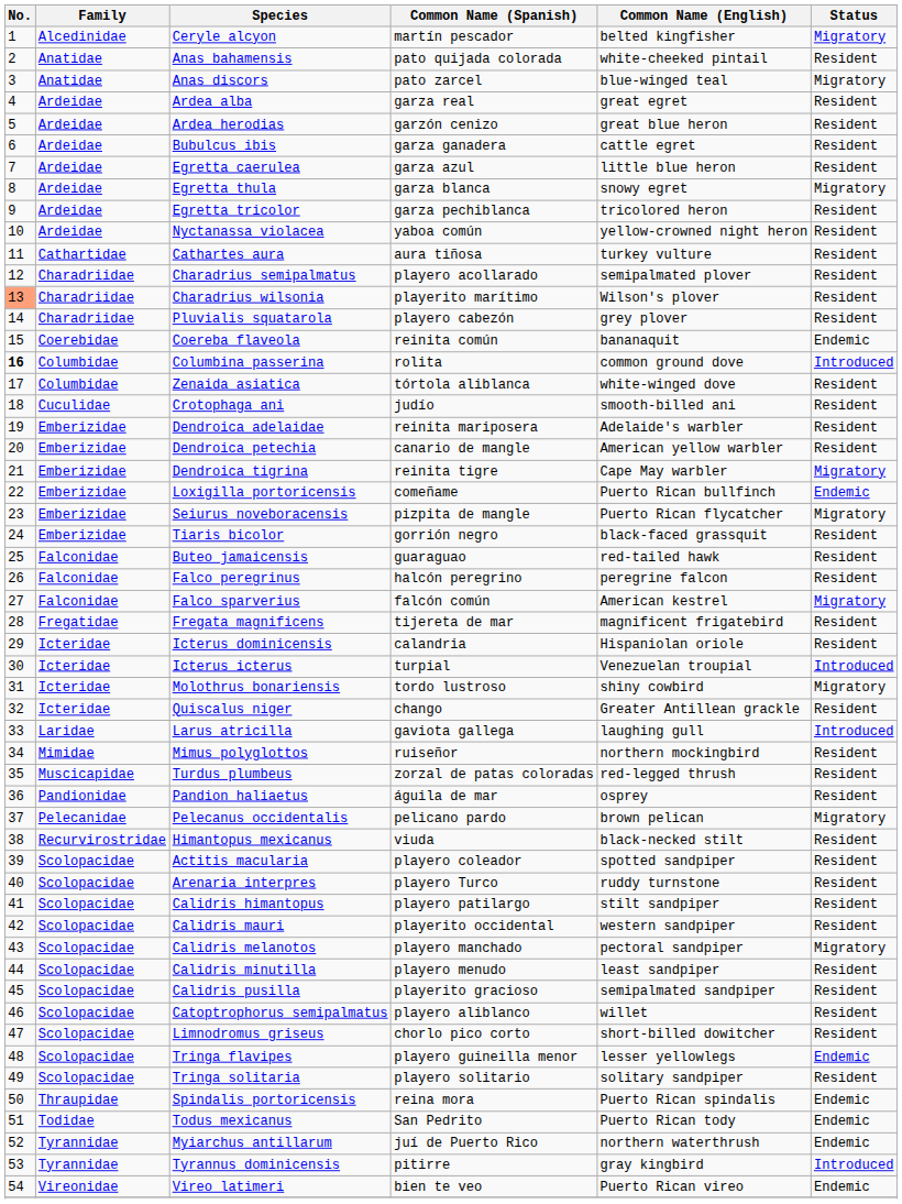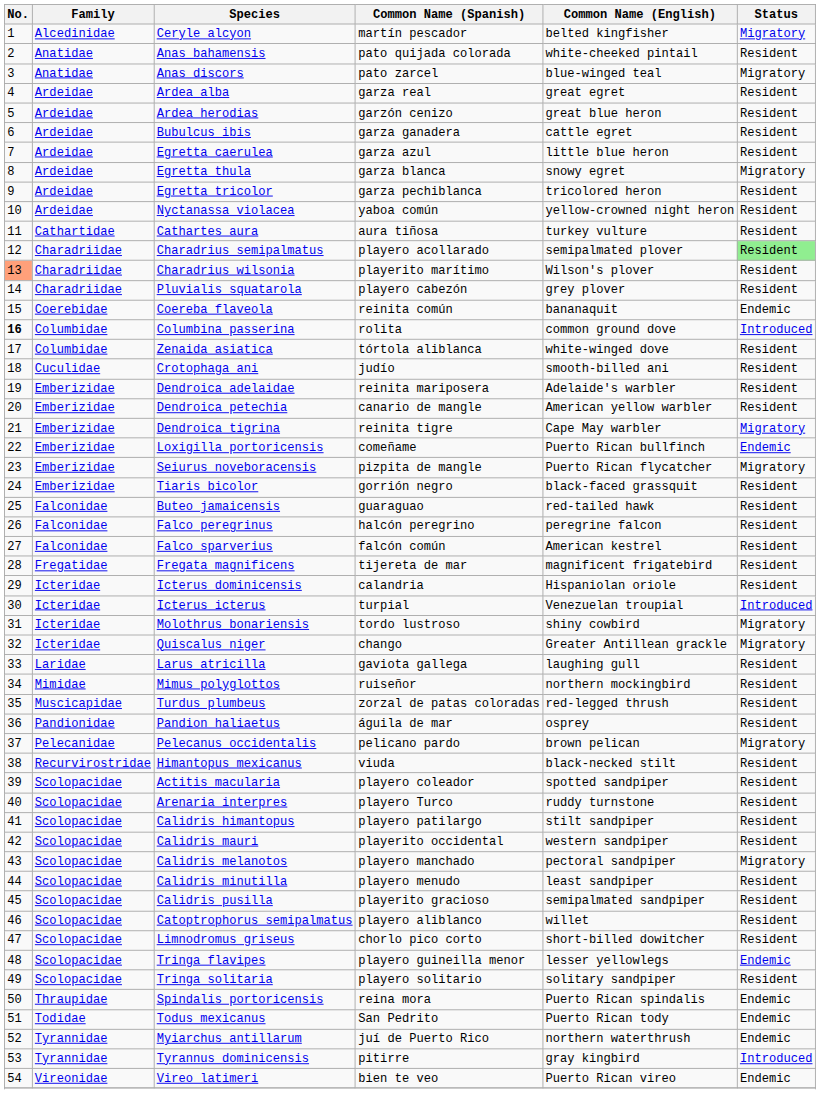 <table class="wikitable sortable">
 <tr>
 <th>No.</th>
 <th>Family</th>
 <th>Species</th>
 <th>Common Name (Spanish)</th>
 <th>Common Name (English)</th>
 <th>Status</th>
 </tr>
 <tr>
 <td>1</td>
 <td><a href='#'>Alcedinidae</a></td>
 <td><a href='#'>Ceryle alcyon</a></td>
 <td>martín pescador</td>
 <td>belted kingfisher</td>
 <td><a href='#'>Migratory</a></td>
 </tr>
 <tr>
 <td>2</td>
 <td><a href='#'>Anatidae</a></td>
 <td><a href='#'>Anas bahamensis</a></td>
 <td>pato quijada colorada</td>
 <td>white-cheeked pintail</td>
 <td>Resident</td>
 </tr>
 <tr>
 <td>3</td>
 <td><a href='#'>Anatidae</a></td>
 <td><a href='#'>Anas discors</a></td>
 <td>pato zarcel</td>
 <td>blue-winged teal</td>
 <td>Migratory</td>
 </tr>
 <tr>
 <td>4</td>
 <td><a href='#'>Ardeidae</a></td>
 <td><a href='#'>Ardea alba</a></td>
 <td>garza real</td>
 <td>great egret</td>
 <td>Resident</td>
 </tr>
 <tr>
 <td>5</td>
 <td><a href='#'>Ardeidae</a></td>
 <td><a href='#'>Ardea herodias</a></td>
 <td>garzón cenizo</td>
 <td>great blue heron</td>
 <td>Resident</td>
 </tr>
 <tr>
 <td>6</td>
 <td><a href='#'>Ardeidae</a></td>
 <td><a href='#'>Bubulcus ibis</a></td>
 <td>garza ganadera</td>
 <td>cattle egret</td>
 <td>Resident</td>
 </tr>
 <tr>
 <td>7</td>
 <td><a href='#'>Ardeidae</a></td>
 <td><a href='#'>Egretta caerulea</a></td>
 <td>garza azul</td>
 <td>little blue heron</td>
 <td>Resident</td>
 </tr>
 <tr>
 <td>8</td>
 <td><a href='#'>Ardeidae</a></td>
 <td><a href='#'>Egretta thula</a></td>
 <td>garza blanca</td>
 <td>snowy egret</td>
 <td>Migratory</td>
 </tr>
 <tr>
 <td>9</td>
 <td><a href='#'>Ardeidae</a></td>
 <td><a href='#'>Egretta tricolor</a></td>
 <td>garza pechiblanca</td>
 <td>tricolored heron</td>
 <td>Resident</td>
 </tr>
 <tr>
 <td>10</td>
 <td><a href='#'>Ardeidae</a></td>
 <td><a href='#'>Nyctanassa violacea</a></td>
 <td>yaboa común</td>
 <td>yellow-crowned night heron</td>
 <td>Resident</td>
 </tr>
 <tr>
 <td>11</td>
 <td><a href='#'>Cathartidae</a></td>
 <td><a href='#'>Cathartes aura</a></td>
 <td>aura tiñosa</td>
 <td>turkey vulture</td>
 <td>Resident</td>
 </tr>
 <tr>
 <td>12</td>
 <td><a href='#'>Charadriidae</a></td>
 <td><a href='#'>Charadrius semipalmatus</a></td>
 <td>playero acollarado</td>
 <td>semipalmated plover</td>
-<td>Resident</td>
+<td style="background: lightgreen;">Resident</td>
 </tr>
 <tr>
 <td style="background: lightsalmon;">13</td>
 <td><a href='#'>Charadriidae</a></td>
 <td><a href='#'>Charadrius wilsonia</a></td>
 <td>playerito marítimo</td>
 <td>Wilson's plover</td>
 <td>Resident</td>
 </tr>
 <tr>
 <td>14</td>
 <td><a href='#'>Charadriidae</a></td>
 <td><a href='#'>Pluvialis squatarola</a></td>
 <td>playero cabezón</td>
 <td>grey plover</td>
 <td>Resident</td>
 </tr>
 <tr>
 <td>15</td>
 <td><a href='#'>Coerebidae</a></td>
 <td><a href='#'>Coereba flaveola</a></td>
 <td>reinita común</td>
 <td>bananaquit</td>
 <td>Endemic</td>
 </tr>
 <tr>
 <td><strong>16</strong></td>
 <td><a href='#'>Columbidae</a></td>
 <td><a href='#'>Columbina passerina</a></td>
 <td>rolita</td>
 <td>common ground dove</td>
 <td><a href='#'>Introduced</a></td>
 </tr>
 <tr>
 <td>17</td>
 <td><a href='#'>Columbidae</a></td>
 <td><a href='#'>Zenaida asiatica</a></td>
 <td>tórtola aliblanca</td>
 <td>white-winged dove</td>
 <td>Resident</td>
 </tr>
 <tr>
 <td>18</td>
 <td><a href='#'>Cuculidae</a></td>
 <td><a href='#'>Crotophaga ani</a></td>
 <td>judío</td>
 <td>smooth-billed ani</td>
 <td>Resident</td>
 </tr>
 <tr>
 <td>19</td>
 <td><a href='#'>Emberizidae</a></td>
 <td><a href='#'>Dendroica adelaidae</a></td>
 <td>reinita mariposera</td>
 <td>Adelaide's warbler</td>
 <td>Resident</td>
 </tr>
 <tr>
 <td>20</td>
 <td><a href='#'>Emberizidae</a></td>
 <td><a href='#'>Dendroica petechia</a></td>
 <td>canario de mangle</td>
 <td>American yellow warbler</td>
 <td>Resident</td>
 </tr>
 <tr>
 <td>21</td>
 <td><a href='#'>Emberizidae</a></td>
 <td><a href='#'>Dendroica tigrina</a></td>
 <td>reinita tigre</td>
 <td>Cape May warbler</td>
 <td><a href='#'>Migratory</a></td>
 </tr>
 <tr>
 <td>22</td>
 <td><a href='#'>Emberizidae</a></td>
 <td><a href='#'>Loxigilla portoricensis</a></td>
 <td>comeñame</td>
 <td>Puerto Rican bullfinch</td>
 <td><a href='#'>Endemic</a></td>
 </tr>
 <tr>
 <td>23</td>
 <td><a href='#'>Emberizidae</a></td>
 <td><a href='#'>Seiurus noveboracensis</a></td>
 <td>pizpita de mangle</td>
 <td>Puerto Rican flycatcher</td>
 <td>Migratory</td>
 </tr>
 <tr>
 <td>24</td>
 <td><a href='#'>Emberizidae</a></td>
 <td><a href='#'>Tiaris bicolor</a></td>
 <td>gorrión negro</td>
 <td>black-faced grassquit</td>
 <td>Resident</td>
 </tr>
 <tr>
 <td>25</td>
 <td><a href='#'>Falconidae</a></td>
 <td><a href='#'>Buteo jamaicensis</a></td>
 <td>guaraguao</td>
 <td>red-tailed hawk</td>
 <td>Resident</td>
 </tr>
 <tr>
 <td>26</td>
 <td><a href='#'>Falconidae</a></td>
 <td><a href='#'>Falco peregrinus</a></td>
 <td>halcón peregrino</td>
 <td>peregrine falcon</td>
 <td>Resident</td>
 </tr>
 <tr>
 <td>27</td>
 <td><a href='#'>Falconidae</a></td>
 <td><a href='#'>Falco sparverius</a></td>
 <td>falcón común</td>
 <td>American kestrel</td>
-<td><a href='#'>Migratory</a></td>
+<td>Resident</td>
 </tr>
 <tr>
 <td>28</td>
 <td><a href='#'>Fregatidae</a></td>
 <td><a href='#'>Fregata magnificens</a></td>
 <td>tijereta de mar</td>
 <td>magnificent frigatebird</td>
 <td>Resident</td>
 </tr>
 <tr>
 <td>29</td>
 <td><a href='#'>Icteridae</a></td>
 <td><a href='#'>Icterus dominicensis</a></td>
 <td>calandria</td>
 <td>Hispaniolan oriole</td>
 <td>Resident</td>
 </tr>
 <tr>
 <td>30</td>
 <td><a href='#'>Icteridae</a></td>
 <td><a href='#'>Icterus icterus</a></td>
 <td>turpial</td>
 <td>Venezuelan troupial</td>
 <td><a href='#'>Introduced</a></td>
 </tr>
 <tr>
 <td>31</td>
 <td><a href='#'>Icteridae</a></td>
 <td><a href='#'>Molothrus bonariensis</a></td>
 <td>tordo lustroso</td>
 <td>shiny cowbird</td>
 <td>Migratory</td>
 </tr>
 <tr>
 <td>32</td>
 <td><a href='#'>Icteridae</a></td>
 <td><a href='#'>Quiscalus niger</a></td>
 <td>chango</td>
 <td>Greater Antillean grackle</td>
-<td>Resident</td>
+<td>Migratory</td>
 </tr>
 <tr>
 <td>33</td>
 <td><a href='#'>Laridae</a></td>
 <td><a href='#'>Larus atricilla</a></td>
 <td>gaviota gallega</td>
 <td>laughing gull</td>
-<td><a href='#'>Introduced</a></td>
+<td>Resident</td>
 </tr>
 <tr>
 <td>34</td>
 <td><a href='#'>Mimidae</a></td>
 <td><a href='#'>Mimus polyglottos</a></td>
 <td>ruiseñor</td>
 <td>northern mockingbird</td>
 <td>Resident</td>
 </tr>
 <tr>
 <td>35</td>
 <td><a href='#'>Muscicapidae</a></td>
 <td><a href='#'>Turdus plumbeus</a></td>
 <td>zorzal de patas coloradas</td>
 <td>red-legged thrush</td>
 <td>Resident</td>
 </tr>
 <tr>
 <td>36</td>
 <td><a href='#'>Pandionidae</a></td>
 <td><a href='#'>Pandion haliaetus</a></td>
 <td>águila de mar</td>
 <td>osprey</td>
 <td>Resident</td>
 </tr>
 <tr>
 <td>37</td>
 <td><a href='#'>Pelecanidae</a></td>
 <td><a href='#'>Pelecanus occidentalis</a></td>
 <td>pelicano pardo</td>
 <td>brown pelican</td>
 <td>Migratory</td>
 </tr>
 <tr>
 <td>38</td>
 <td><a href='#'>Recurvirostridae</a></td>
 <td><a href='#'>Himantopus mexicanus</a></td>
 <td>viuda</td>
 <td>black-necked stilt</td>
 <td>Resident</td>
 </tr>
 <tr>
 <td>39</td>
 <td><a href='#'>Scolopacidae</a></td>
 <td><a href='#'>Actitis macularia</a></td>
 <td>playero coleador</td>
 <td>spotted sandpiper</td>
 <td>Resident</td>
 </tr>
 <tr>
 <td>40</td>
 <td><a href='#'>Scolopacidae</a></td>
 <td><a href='#'>Arenaria interpres</a></td>
 <td>playero Turco</td>
 <td>ruddy turnstone</td>
 <td>Resident</td>
 </tr>
 <tr>
 <td>41</td>
 <td><a href='#'>Scolopacidae</a></td>
 <td><a href='#'>Calidris himantopus</a></td>
 <td>playero patilargo</td>
 <td>stilt sandpiper</td>
 <td>Resident</td>
 </tr>
 <tr>
 <td>42</td>
 <td><a href='#'>Scolopacidae</a></td>
 <td><a href='#'>Calidris mauri</a></td>
 <td>playerito occidental</td>
 <td>western sandpiper</td>
 <td>Resident</td>
 </tr>
 <tr>
 <td>43</td>
 <td><a href='#'>Scolopacidae</a></td>
 <td><a href='#'>Calidris melanotos</a></td>
 <td>playero manchado</td>
 <td>pectoral sandpiper</td>
 <td>Migratory</td>
 </tr>
 <tr>
 <td>44</td>
 <td><a href='#'>Scolopacidae</a></td>
 <td><a href='#'>Calidris minutilla</a></td>
 <td>playero menudo</td>
 <td>least sandpiper</td>
 <td>Resident</td>
 </tr>
 <tr>
 <td>45</td>
 <td><a href='#'>Scolopacidae</a></td>
 <td><a href='#'>Calidris pusilla</a></td>
 <td>playerito gracioso</td>
 <td>semipalmated sandpiper</td>
 <td>Resident</td>
 </tr>
 <tr>
 <td>46</td>
 <td><a href='#'>Scolopacidae</a></td>
 <td><a href='#'>Catoptrophorus semipalmatus</a></td>
 <td>playero aliblanco</td>
 <td>willet</td>
 <td>Resident</td>
 </tr>
 <tr>
 <td>47</td>
 <td><a href='#'>Scolopacidae</a></td>
 <td><a href='#'>Limnodromus griseus</a></td>
 <td>chorlo pico corto</td>
 <td>short-billed dowitcher</td>
 <td>Resident</td>
 </tr>
 <tr>
 <td>48</td>
 <td><a href='#'>Scolopacidae</a></td>
 <td><a href='#'>Tringa flavipes</a></td>
 <td>playero guineilla menor</td>
 <td>lesser yellowlegs</td>
 <td><a href='#'>Endemic</a></td>
 </tr>
 <tr>
 <td>49</td>
 <td><a href='#'>Scolopacidae</a></td>
 <td><a href='#'>Tringa solitaria</a></td>
 <td>playero solitario</td>
 <td>solitary sandpiper</td>
 <td>Resident</td>
 </tr>
 <tr>
 <td>50</td>
 <td><a href='#'>Thraupidae</a></td>
 <td><a href='#'>Spindalis portoricensis</a></td>
 <td>reina mora</td>
 <td>Puerto Rican spindalis</td>
 <td>Endemic</td>
 </tr>
 <tr>
 <td>51</td>
 <td><a href='#'>Todidae</a></td>
 <td><a href='#'>Todus mexicanus</a></td>
 <td>San Pedrito</td>
 <td>Puerto Rican tody</td>
 <td>Endemic</td>
 </tr>
 <tr>
 <td>52</td>
 <td><a href='#'>Tyrannidae</a></td>
 <td><a href='#'>Myiarchus antillarum</a></td>
 <td>juí de Puerto Rico</td>
 <td>northern waterthrush</td>
 <td>Endemic</td>
 </tr>
 <tr>
 <td>53</td>
 <td><a href='#'>Tyrannidae</a></td>
 <td><a href='#'>Tyrannus dominicensis</a></td>
 <td>pitirre</td>
 <td>gray kingbird</td>
 <td><a href='#'>Introduced</a></td>
 </tr>
 <tr>
 <td>54</td>
 <td><a href='#'>Vireonidae</a></td>
 <td><a href='#'>Vireo latimeri</a></td>
 <td>bien te veo</td>
 <td>Puerto Rican vireo</td>
 <td>Endemic</td>
 </tr>
 <tr>
 </tr>
 <tr bgcolor=#ffffff class="sortbottom">
 </tr>
 </table>
